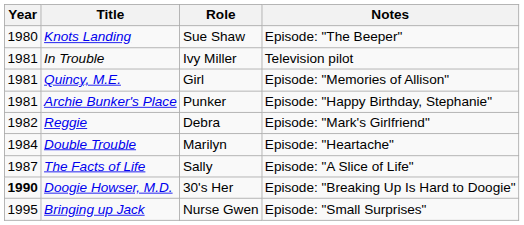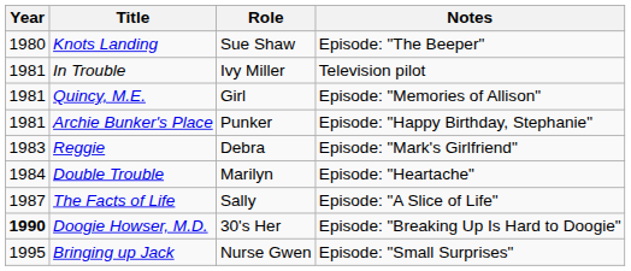 <table class="wikitable sortable">
 <tr>
 <th>Year</th>
 <th>Title</th>
 <th>Role</th>
 <th class="unsortable">Notes</th>
 </tr>
 <tr>
 <td>1980</td>
 <td><em><a href='#'>Knots Landing</a></em></td>
 <td>Sue Shaw</td>
 <td>Episode: "The Beeper"</td>
 </tr>
 <tr>
 <td>1981</td>
 <td><em>In Trouble</em></td>
 <td>Ivy Miller</td>
 <td>Television pilot</td>
 </tr>
 <tr>
 <td>1981</td>
 <td><em><a href='#'>Quincy, M.E.</a></em></td>
 <td>Girl</td>
 <td>Episode: "Memories of Allison"</td>
 </tr>
 <tr>
 <td>1981</td>
 <td><em><a href='#'>Archie Bunker's Place</a></em></td>
 <td>Punker</td>
 <td>Episode: "Happy Birthday, Stephanie"</td>
 </tr>
 <tr>
-<td>1982</td>
+<td>1983</td>
 <td><em><a href='#'>Reggie</a></em></td>
 <td>Debra</td>
 <td>Episode: "Mark's Girlfriend"</td>
 </tr>
 <tr>
 <td>1984</td>
 <td><em><a href='#'>Double Trouble</a></em></td>
 <td>Marilyn</td>
 <td>Episode: "Heartache"</td>
 </tr>
 <tr>
 <td>1987</td>
 <td><em><a href='#'>The Facts of Life</a></em></td>
 <td>Sally</td>
 <td>Episode: "A Slice of Life"</td>
 </tr>
 <tr>
 <td><strong>1990</strong></td>
 <td><em><a href='#'>Doogie Howser, M.D.</a></em></td>
 <td>30's Her</td>
 <td>Episode: "Breaking Up Is Hard to Doogie"</td>
 </tr>
 <tr>
 <td>1995</td>
 <td><em><a href='#'>Bringing up Jack</a></em></td>
 <td>Nurse Gwen</td>
 <td>Episode: "Small Surprises"</td>
 </tr>
 </table>
